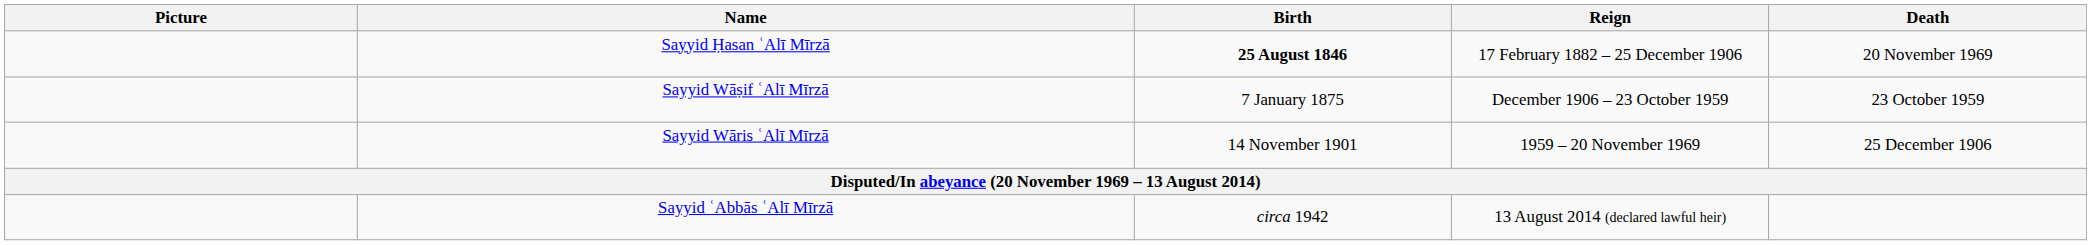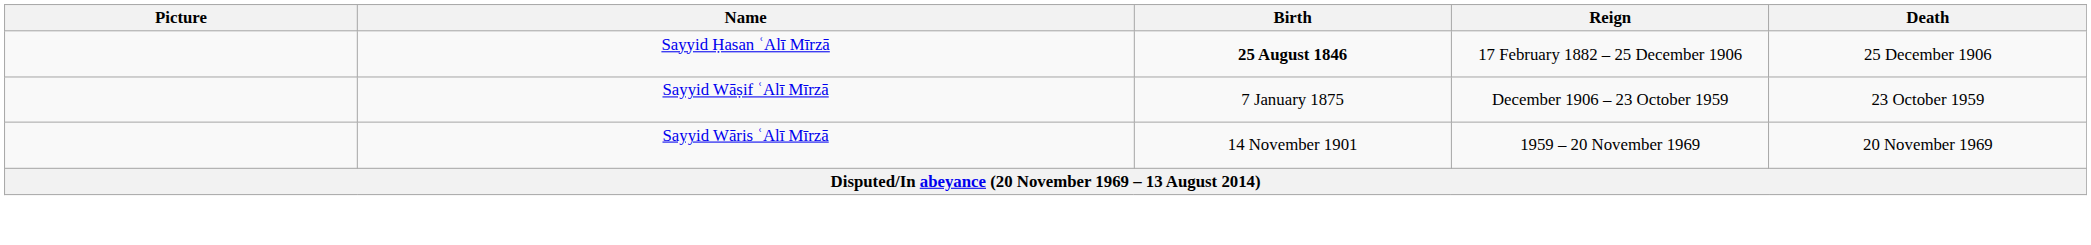 <table class="wikitable" style="width:100%; text-align:center;">
 <tr>
 <th style="width:10%;">Picture</th>
 <th style="width:22%;">Name</th>
 <th style="width:9%;">Birth</th>
 <th style="width:9%;">Reign</th>
 <th style="width:9%;">Death</th>
 </tr>
 <tr>
 <td></td>
 <td><a href='#'>Sayyid Ḥasan ʿAlī Mīrzā</a><br><small></small><br><small></small></td>
 <td><strong>25 August 1846</strong></td>
 <td>17 February 1882 – 25 December 1906</td>
-<td>20 November 1969</td>
+<td>25 December 1906</td>
 </tr>
 <tr>
 <td></td>
 <td><a href='#'>Sayyid Wāṣif ʿAlī Mīrzā</a><br><small></small><br><small></small></td>
 <td>7 January 1875</td>
 <td>December 1906 – 23 October 1959</td>
 <td>23 October 1959</td>
 </tr>
 <tr>
 <td></td>
 <td><a href='#'>Sayyid Wāris ʿAlī Mīrzā</a><br><small></small><br><small></small></td>
 <td>14 November 1901</td>
 <td>1959 – 20 November 1969</td>
-<td>25 December 1906</td>
+<td>20 November 1969</td>
 </tr>
 <tr>
 <th scope="row" colspan="5">Disputed/In <a href='#'>abeyance</a> (20 November 1969 – 13 August 2014)</th>
 </tr>
-<tr>
-<td></td>
-<td><a href='#'>Sayyid ʿAbbās ʿAlī Mīrzā</a><br><small></small><br><small></small></td>
-<td><em>circa</em> 1942</td>
-<td>13 August 2014 <small>(declared lawful heir)</small></td>
-<td></td>
-</tr>
 </table>
